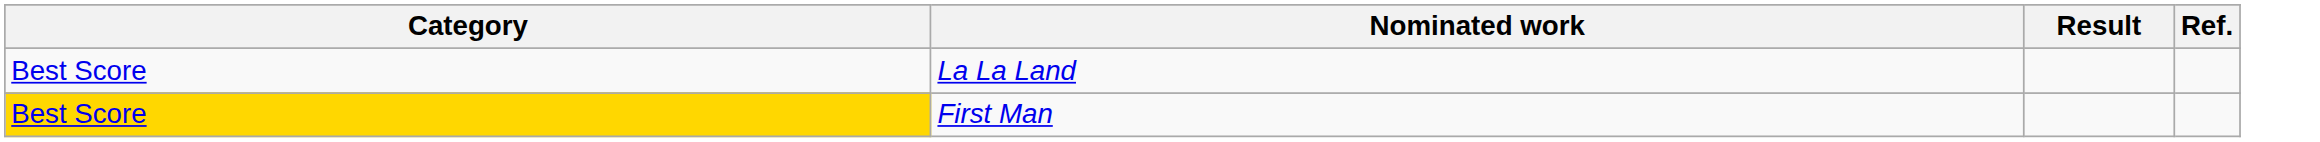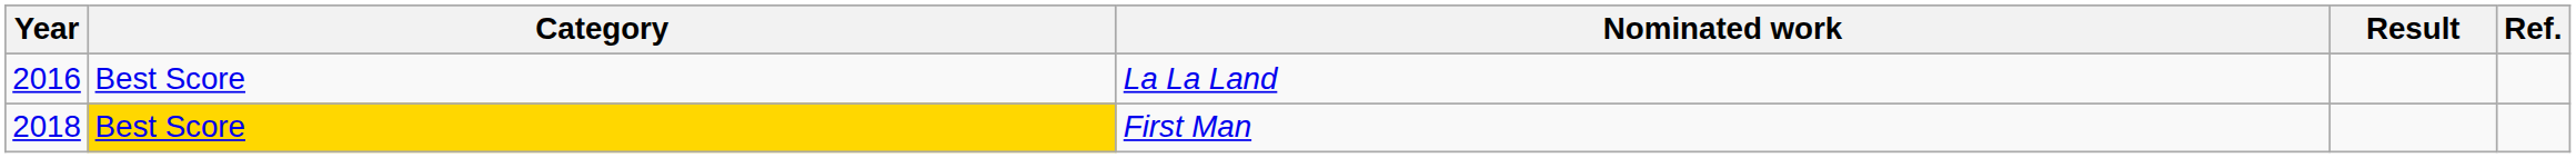 <table class=wikitable>
 <tr>
+<th scope="col" style="width:1em;">Year</th>
 <th scope="col" style="width:33em;">Category</th>
 <th scope="col" style="width:39em;">Nominated work</th>
 <th scope="col" style="width:5em;">Result</th>
 <th scope="col" style="width:1em;">Ref.</th>
 </tr>
 <tr>
+<td rowspan="1"><a href='#'>2016</a></td>
 <td><a href='#'>Best Score</a></td>
 <td rowspan="1"><em><a href='#'>La La Land</a></em></td>
 <td></td>
 <td rowspan="1"></td>
 </tr>
 <tr>
+<td><a href='#'>2018</a></td>
 <td style="background: gold;"><a href='#'>Best Score</a></td>
 <td><em><a href='#'>First Man</a></em></td>
 <td></td>
 <td style="text-align:center;"></td>
 </tr>
 </table>
